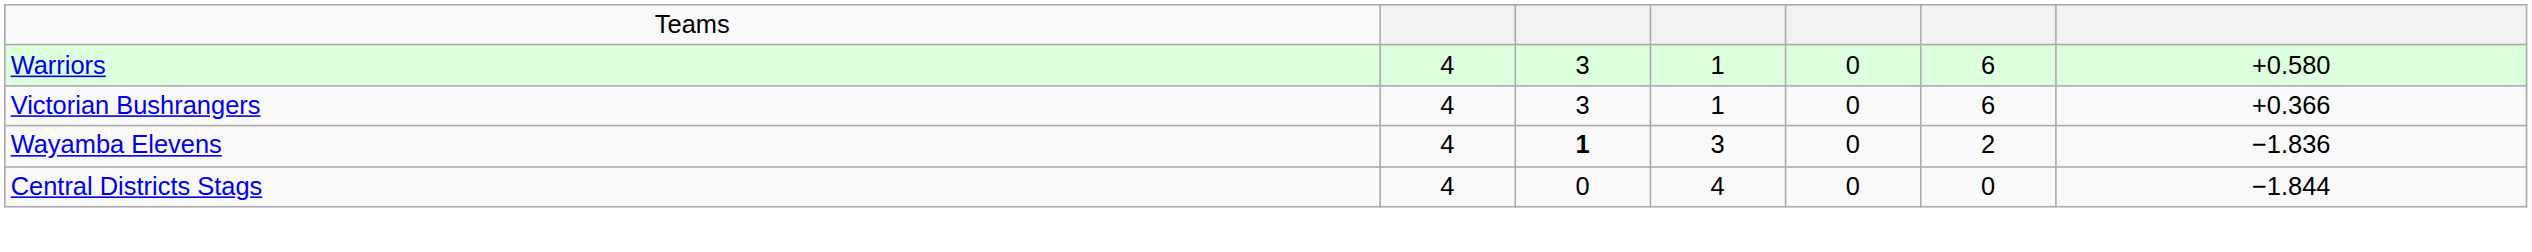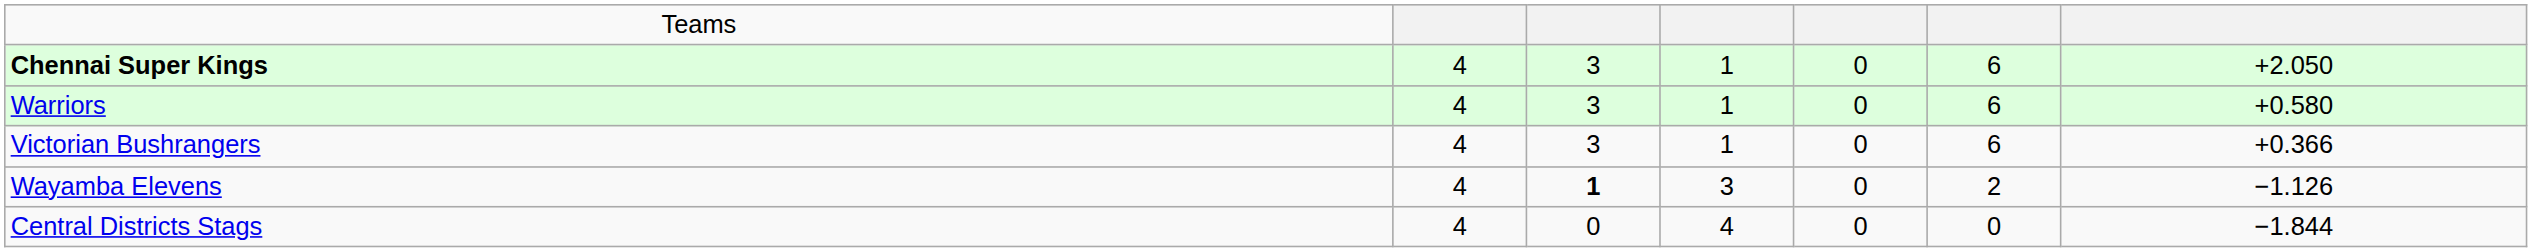 <table class="wikitable sortable" align="center" style="text-align: center; font-size: 100%; width:80%">
 <tr>
 <td W>Teams</td>
 <th></th>
 <th></th>
 <th></th>
 <th></th>
 <th></th>
 <th></th>
+</tr>
+<tr style="background:#dfd;">
+<td style="text-align:left;"><strong>Chennai Super Kings</strong></td>
+<td>4</td>
+<td>3</td>
+<td>1</td>
+<td>0</td>
+<td>6</td>
+<td>+2.050</td>
 </tr>
 <tr style="background:#dfd;">
 <td style="text-align:left;"><a href='#'>Warriors</a></td>
 <td>4</td>
 <td>3</td>
 <td>1</td>
 <td>0</td>
 <td>6</td>
 <td>+0.580</td>
 </tr>
 <tr>
 <td style="text-align:left;"><a href='#'>Victorian Bushrangers</a></td>
 <td>4</td>
 <td>3</td>
 <td>1</td>
 <td>0</td>
 <td>6</td>
 <td>+0.366</td>
 </tr>
 <tr>
 <td style="text-align:left;"><a href='#'>Wayamba Elevens</a></td>
 <td>4</td>
 <td><strong>1</strong></td>
 <td>3</td>
 <td>0</td>
 <td>2</td>
-<td>−1.836</td>
+<td>−1.126</td>
 </tr>
 <tr>
 <td style="text-align:left;"><a href='#'>Central Districts Stags</a></td>
 <td>4</td>
 <td>0</td>
 <td>4</td>
 <td>0</td>
 <td>0</td>
 <td>−1.844</td>
 </tr>
 </table>
